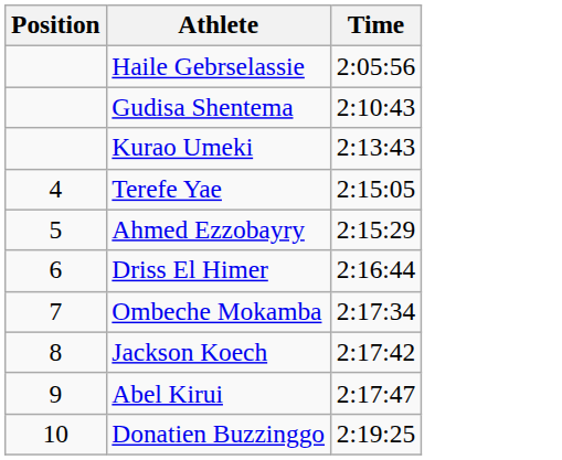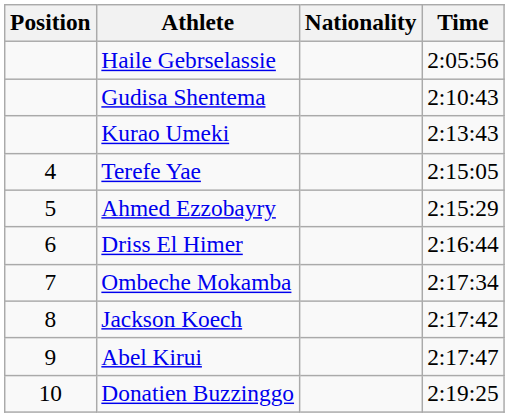 <table class="wikitable sortable">
 <tr>
 <th>Position</th>
 <th>Athlete</th>
+<th>Nationality</th>
 <th>Time</th>
 </tr>
 <tr>
 <td style="text-align:center"></td>
 <td><a href='#'>Haile Gebrselassie</a></td>
+<td></td>
 <td>2:05:56</td>
 </tr>
 <tr>
 <td style="text-align:center"></td>
 <td><a href='#'>Gudisa Shentema</a></td>
+<td></td>
 <td>2:10:43</td>
 </tr>
 <tr>
 <td style="text-align:center"></td>
 <td><a href='#'>Kurao Umeki</a></td>
+<td></td>
 <td>2:13:43</td>
 </tr>
 <tr>
 <td style="text-align:center">4</td>
 <td><a href='#'>Terefe Yae</a></td>
+<td></td>
 <td>2:15:05</td>
 </tr>
 <tr>
 <td style="text-align:center">5</td>
 <td><a href='#'>Ahmed Ezzobayry</a></td>
+<td></td>
 <td>2:15:29</td>
 </tr>
 <tr>
 <td style="text-align:center">6</td>
 <td><a href='#'>Driss El Himer</a></td>
+<td></td>
 <td>2:16:44</td>
 </tr>
 <tr>
 <td style="text-align:center">7</td>
 <td><a href='#'>Ombeche Mokamba</a></td>
+<td></td>
 <td>2:17:34</td>
 </tr>
 <tr>
 <td style="text-align:center">8</td>
 <td><a href='#'>Jackson Koech</a></td>
+<td></td>
 <td>2:17:42</td>
 </tr>
 <tr>
 <td style="text-align:center">9</td>
 <td><a href='#'>Abel Kirui</a></td>
+<td></td>
 <td>2:17:47</td>
 </tr>
 <tr>
 <td style="text-align:center">10</td>
 <td><a href='#'>Donatien Buzzinggo</a></td>
+<td></td>
 <td>2:19:25</td>
 </tr>
 </table>
